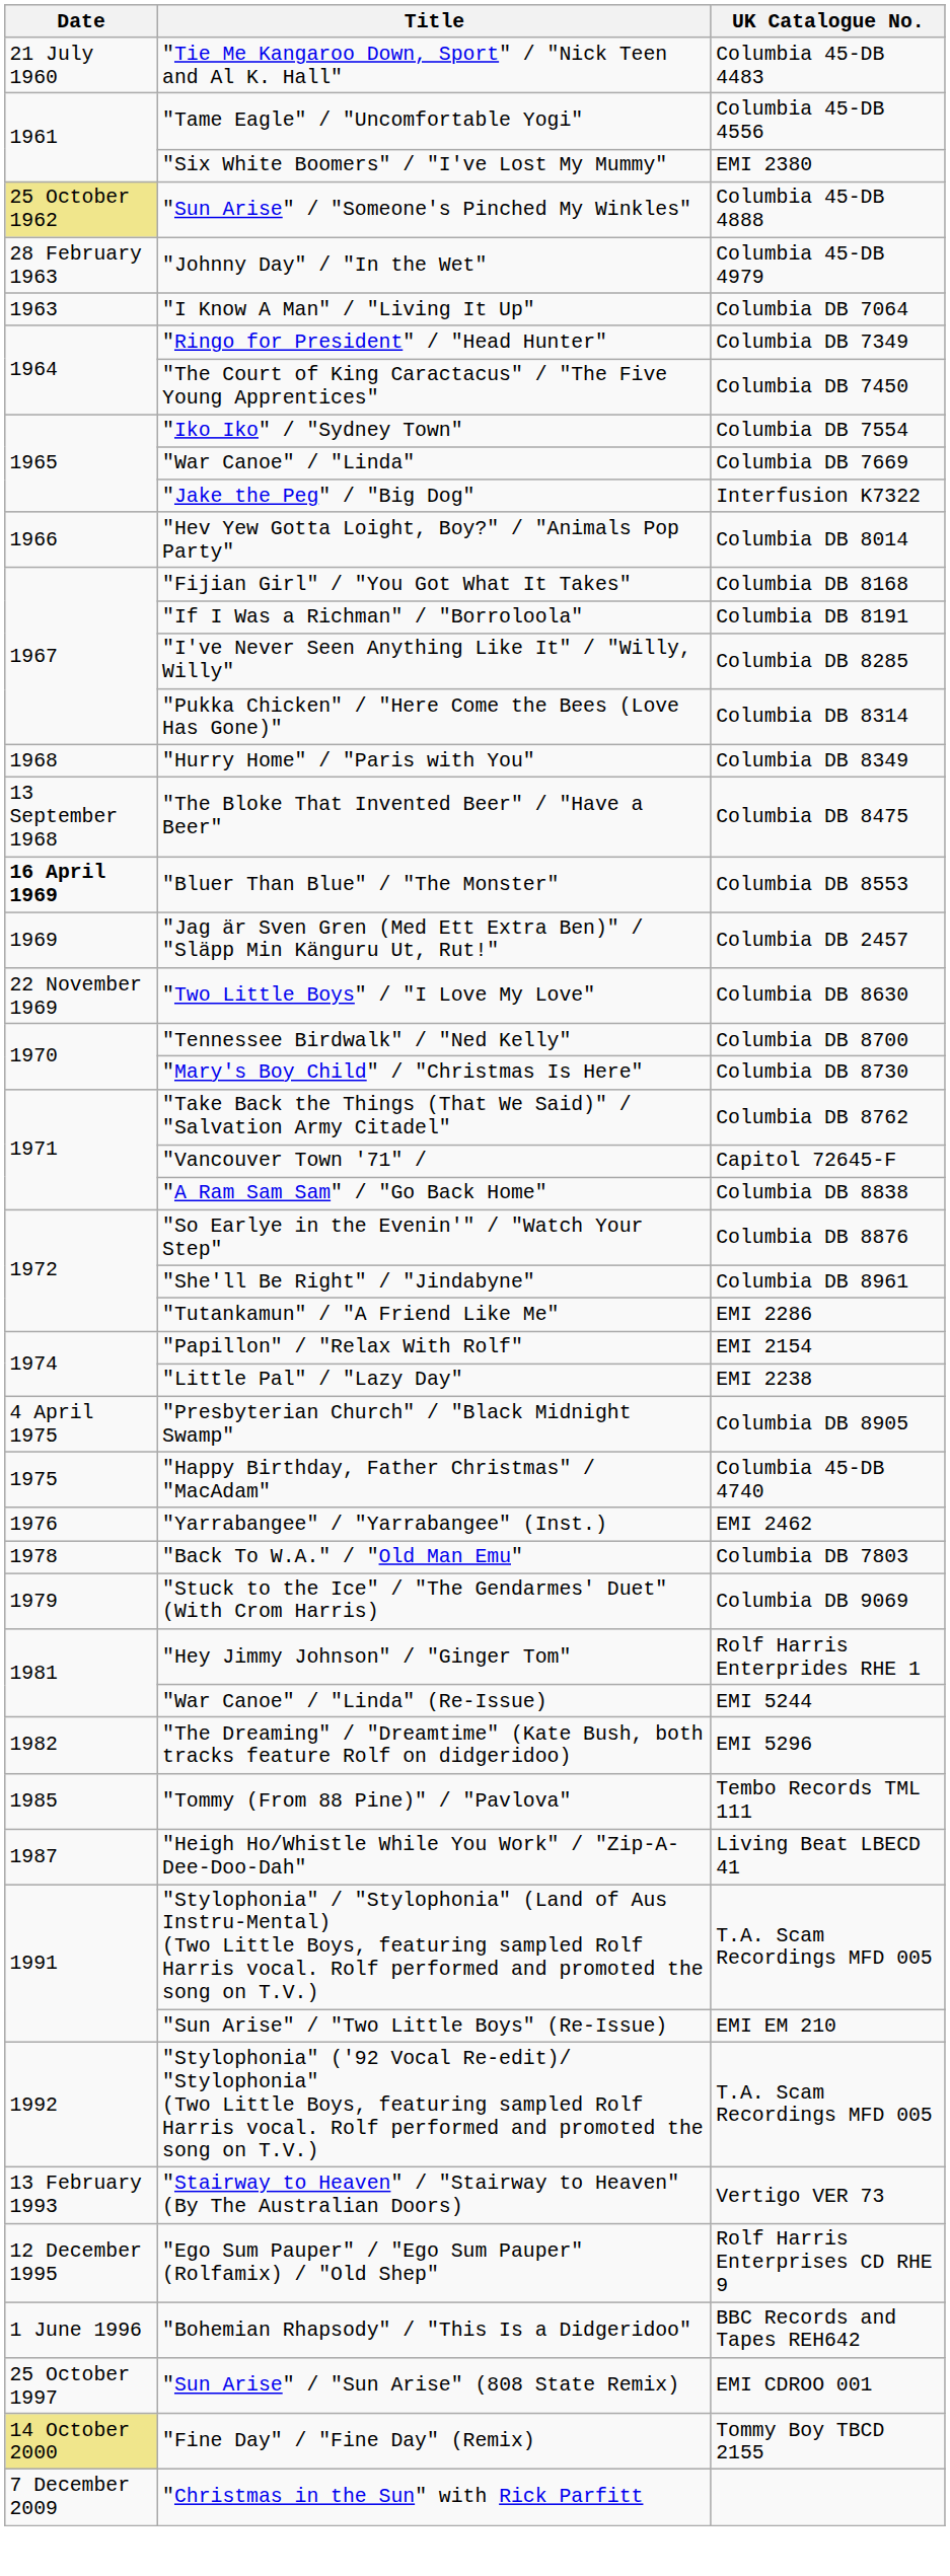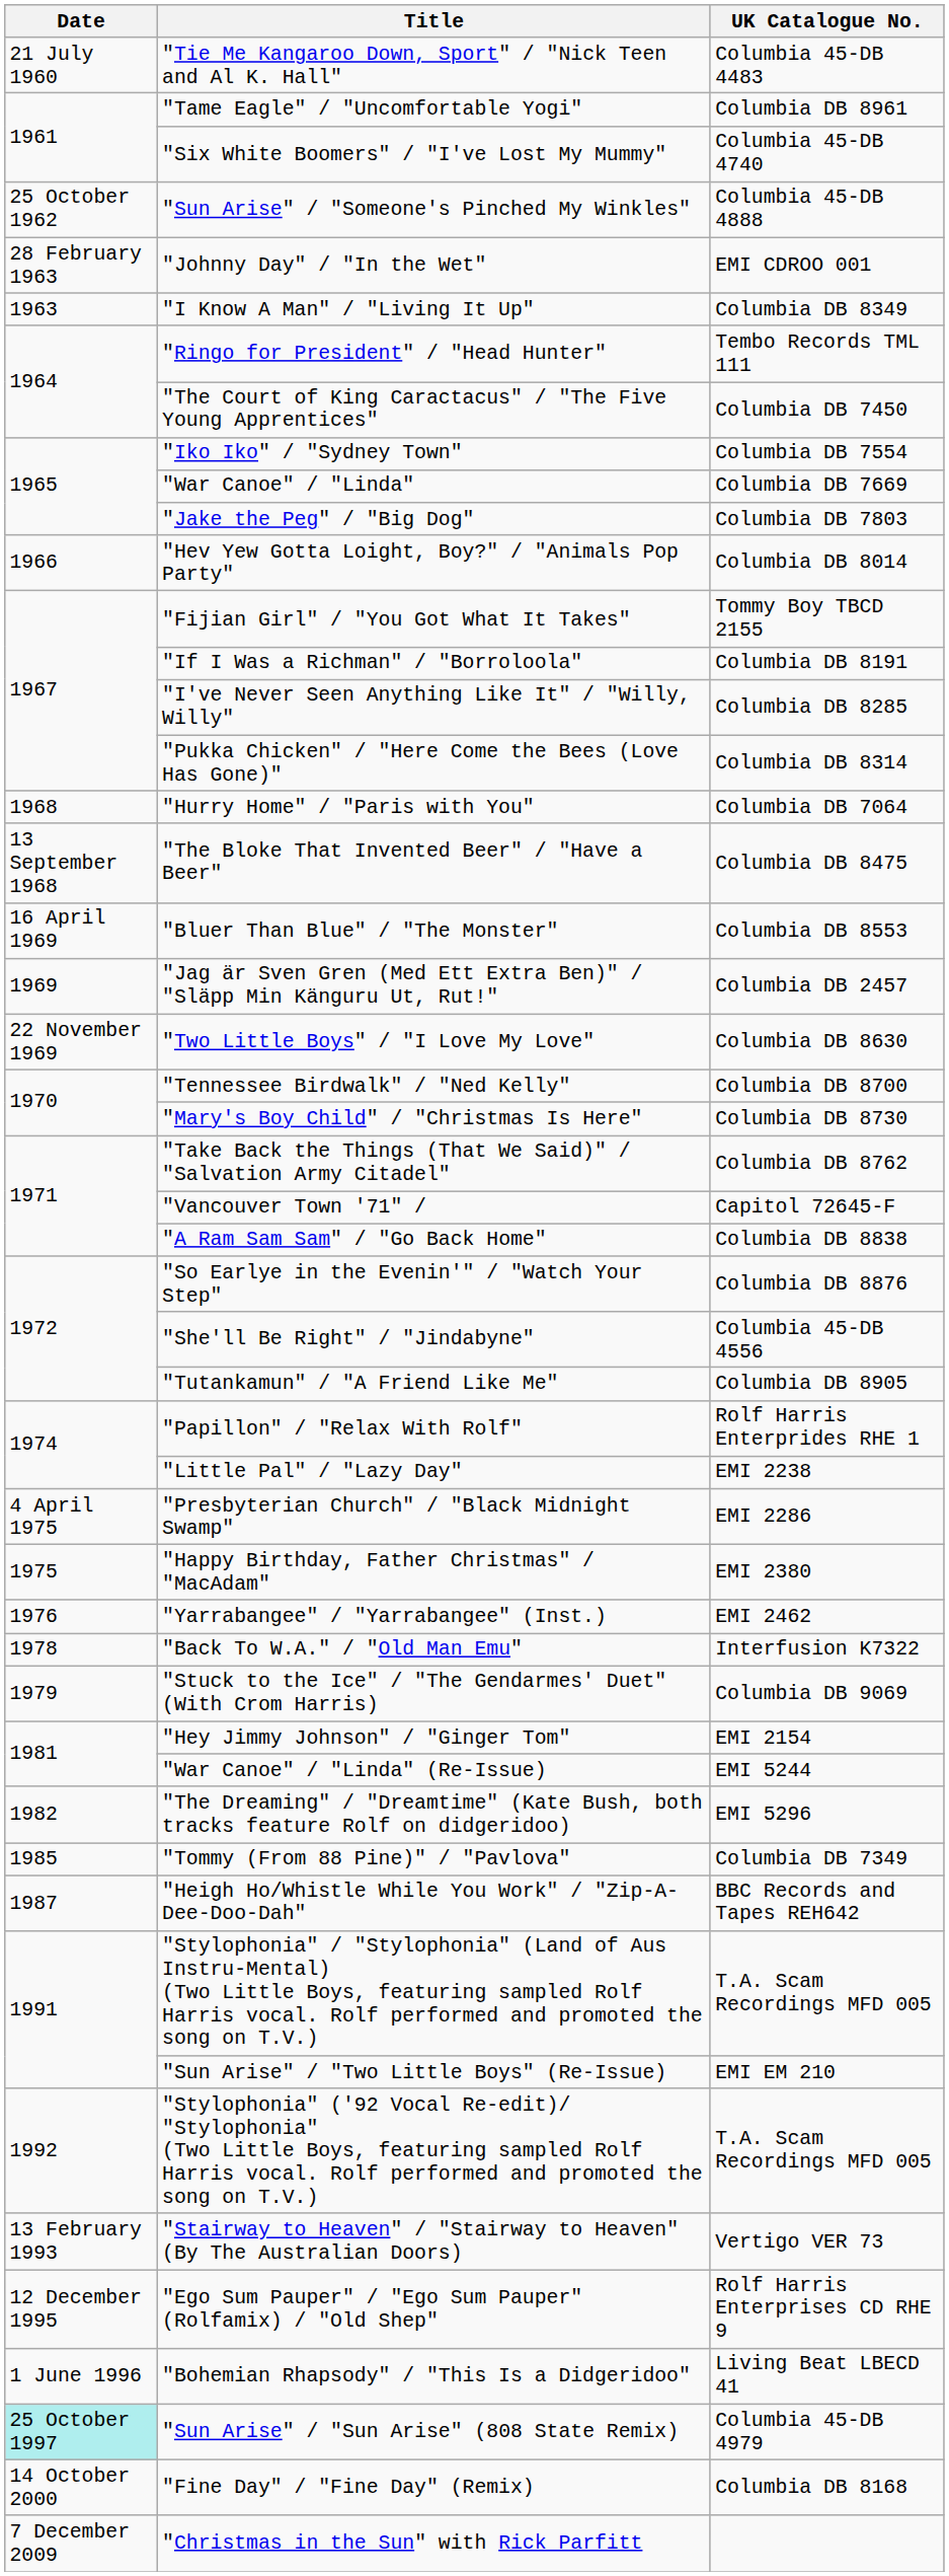 <table class="wikitable">
 <tr>
 <th>Date</th>
 <th>Title</th>
 <th>UK Catalogue No.</th>
 </tr>
 <tr>
 <td>21 July 1960</td>
 <td>"<a href='#'>Tie Me Kangaroo Down, Sport</a>" / "Nick Teen and Al K. Hall"</td>
 <td>Columbia 45-DB 4483</td>
 </tr>
 <tr>
 <td rowspan="2">1961</td>
 <td>"Tame Eagle" / "Uncomfortable Yogi"</td>
-<td>Columbia 45-DB 4556</td>
+<td>Columbia DB 8961</td>
 </tr>
 <tr>
 <td>"Six White Boomers" / "I've Lost My Mummy"</td>
-<td>EMI 2380</td>
+<td>Columbia 45-DB 4740</td>
 </tr>
 <tr>
-<td style="background: khaki;">25 October 1962</td>
+<td>25 October 1962</td>
 <td>"<a href='#'>Sun Arise</a>" / "Someone's Pinched My Winkles"</td>
 <td>Columbia 45-DB 4888</td>
 </tr>
 <tr>
 <td>28 February 1963</td>
 <td>"Johnny Day" / "In the Wet"</td>
-<td>Columbia 45-DB 4979</td>
+<td>EMI CDROO 001</td>
 </tr>
 <tr>
 <td>1963</td>
 <td>"I Know A Man" / "Living It Up"</td>
-<td>Columbia DB 7064</td>
+<td>Columbia DB 8349</td>
 </tr>
 <tr>
 <td rowspan="2">1964</td>
 <td>"<a href='#'>Ringo for President</a>" / "Head Hunter"</td>
-<td>Columbia DB 7349</td>
+<td>Tembo Records TML 111</td>
 </tr>
 <tr>
 <td>"The Court of King Caractacus" / "The Five Young Apprentices"</td>
 <td>Columbia DB 7450</td>
 </tr>
 <tr>
 <td rowspan="3">1965</td>
 <td>"<a href='#'>Iko Iko</a>" / "Sydney Town"</td>
 <td>Columbia DB 7554</td>
 </tr>
 <tr>
 <td>"War Canoe" / "Linda"</td>
 <td>Columbia DB 7669</td>
 </tr>
 <tr>
 <td>"<a href='#'>Jake the Peg</a>" / "Big Dog"</td>
-<td>Interfusion K7322</td>
+<td>Columbia DB 7803</td>
 </tr>
 <tr>
 <td>1966</td>
 <td>"Hev Yew Gotta Loight, Boy?" / "Animals Pop Party"</td>
 <td>Columbia DB 8014</td>
 </tr>
 <tr>
 <td rowspan="4">1967</td>
 <td>"Fijian Girl" / "You Got What It Takes"</td>
-<td>Columbia DB 8168</td>
+<td>Tommy Boy TBCD 2155</td>
 </tr>
 <tr>
 <td>"If I Was a Richman" / "Borroloola"</td>
 <td>Columbia DB 8191</td>
 </tr>
 <tr>
 <td>"I've Never Seen Anything Like It" / "Willy, Willy"</td>
 <td>Columbia DB 8285</td>
 </tr>
 <tr>
 <td>"Pukka Chicken" / "Here Come the Bees (Love Has Gone)"</td>
 <td>Columbia DB 8314</td>
 </tr>
 <tr>
 <td>1968</td>
 <td>"Hurry Home" / "Paris with You"</td>
-<td>Columbia DB 8349</td>
+<td>Columbia DB 7064</td>
 </tr>
 <tr>
 <td>13 September 1968</td>
 <td>"The Bloke That Invented Beer" / "Have a Beer"</td>
 <td>Columbia DB 8475</td>
 </tr>
 <tr>
-<td><strong>16 April 1969</strong></td>
+<td>16 April 1969</td>
 <td>"Bluer Than Blue" / "The Monster"</td>
 <td>Columbia DB 8553</td>
 </tr>
 <tr>
 <td>1969</td>
 <td>"Jag är Sven Gren (Med Ett Extra Ben)" / "Släpp Min Känguru Ut, Rut!"</td>
 <td>Columbia DB 2457</td>
 </tr>
 <tr>
 <td>22 November 1969</td>
 <td>"<a href='#'>Two Little Boys</a>" / "I Love My Love"</td>
 <td>Columbia DB 8630</td>
 </tr>
 <tr>
 <td rowspan="2">1970</td>
 <td>"Tennessee Birdwalk" / "Ned Kelly"</td>
 <td>Columbia DB 8700</td>
 </tr>
 <tr>
 <td>"<a href='#'>Mary's Boy Child</a>" / "Christmas Is Here"</td>
 <td>Columbia DB 8730</td>
 </tr>
 <tr>
 <td rowspan="3">1971</td>
 <td>"Take Back the Things (That We Said)" / "Salvation Army Citadel"</td>
 <td>Columbia DB 8762</td>
 </tr>
 <tr>
 <td>"Vancouver Town '71" /</td>
 <td>Capitol 72645-F</td>
 </tr>
 <tr>
 <td>"<a href='#'>A Ram Sam Sam</a>" / "Go Back Home"</td>
 <td>Columbia DB 8838</td>
 </tr>
 <tr>
 <td rowspan="3">1972</td>
 <td>"So Earlye in the Evenin'" / "Watch Your Step"</td>
 <td>Columbia DB 8876</td>
 </tr>
 <tr>
 <td>"She'll Be Right" / "Jindabyne"</td>
-<td>Columbia DB 8961</td>
+<td>Columbia 45-DB 4556</td>
 </tr>
 <tr>
 <td>"Tutankamun" / "A Friend Like Me"</td>
-<td>EMI 2286</td>
+<td>Columbia DB 8905</td>
 </tr>
 <tr>
 <td rowspan="2">1974</td>
 <td>"Papillon" / "Relax With Rolf"</td>
-<td>EMI 2154</td>
+<td>Rolf Harris Enterprides RHE 1</td>
 </tr>
 <tr>
 <td>"Little Pal" / "Lazy Day"</td>
 <td>EMI 2238</td>
 </tr>
 <tr>
 <td>4 April 1975</td>
 <td>"Presbyterian Church" / "Black Midnight Swamp"</td>
-<td>Columbia DB 8905</td>
+<td>EMI 2286</td>
 </tr>
 <tr>
 <td>1975</td>
 <td>"Happy Birthday, Father Christmas" / "MacAdam"</td>
-<td>Columbia 45-DB 4740</td>
+<td>EMI 2380</td>
 </tr>
 <tr>
 <td>1976</td>
 <td>"Yarrabangee" / "Yarrabangee" (Inst.)</td>
 <td>EMI 2462</td>
 </tr>
 <tr>
 <td>1978</td>
 <td>"Back To W.A." / "<a href='#'>Old Man Emu</a>"</td>
-<td>Columbia DB 7803</td>
+<td>Interfusion K7322</td>
 </tr>
 <tr>
 <td>1979</td>
 <td>"Stuck to the Ice" / "The Gendarmes' Duet" (With Crom Harris)</td>
 <td>Columbia DB 9069</td>
 </tr>
 <tr>
 <td rowspan="2">1981</td>
 <td>"Hey Jimmy Johnson" / "Ginger Tom"</td>
-<td>Rolf Harris Enterprides RHE 1</td>
+<td>EMI 2154</td>
 </tr>
 <tr>
 <td>"War Canoe" / "Linda" (Re-Issue)</td>
 <td>EMI 5244</td>
 </tr>
 <tr>
 <td>1982</td>
 <td>"The Dreaming" / "Dreamtime" (Kate Bush, both tracks feature Rolf on didgeridoo)</td>
 <td>EMI 5296</td>
 </tr>
 <tr>
 <td>1985</td>
 <td>"Tommy (From 88 Pine)" / "Pavlova"</td>
-<td>Tembo Records TML 111</td>
+<td>Columbia DB 7349</td>
 </tr>
 <tr>
 <td>1987</td>
 <td>"Heigh Ho/Whistle While You Work" / "Zip-A-Dee-Doo-Dah"</td>
-<td>Living Beat LBECD 41</td>
+<td>BBC Records and Tapes REH642</td>
 </tr>
 <tr>
 <td rowspan="2">1991</td>
 <td>"Stylophonia" / "Stylophonia" (Land of Aus Instru-Mental)<br>(Two Little Boys, featuring sampled Rolf Harris vocal. Rolf performed and promoted the song on T.V.)</td>
 <td>T.A. Scam Recordings MFD 005</td>
 </tr>
 <tr>
 <td>"Sun Arise" / "Two Little Boys" (Re-Issue)</td>
 <td>EMI EM 210</td>
 </tr>
 <tr>
 <td>1992</td>
 <td>"Stylophonia"  ('92 Vocal Re-edit)/ "Stylophonia"<br>(Two Little Boys, featuring sampled Rolf Harris vocal. Rolf performed and promoted the song on T.V.)</td>
 <td>T.A. Scam Recordings MFD 005</td>
 </tr>
 <tr>
 <td>13 February 1993</td>
 <td>"<a href='#'>Stairway to Heaven</a>" / "Stairway to Heaven" (By The Australian Doors)</td>
 <td>Vertigo VER 73</td>
 </tr>
 <tr>
 <td>12 December 1995</td>
 <td>"Ego Sum Pauper" / "Ego Sum Pauper" (Rolfamix) / "Old Shep"</td>
 <td>Rolf Harris Enterprises CD RHE 9</td>
 </tr>
 <tr>
 <td>1 June 1996</td>
 <td>"Bohemian Rhapsody" / "This Is a Didgeridoo"</td>
-<td>BBC Records and Tapes REH642</td>
+<td>Living Beat LBECD 41</td>
 </tr>
 <tr>
-<td>25 October 1997</td>
+<td style="background: paleturquoise;">25 October 1997</td>
 <td>"<a href='#'>Sun Arise</a>" / "Sun Arise" (808 State Remix)</td>
-<td>EMI CDROO 001</td>
+<td>Columbia 45-DB 4979</td>
 </tr>
 <tr>
-<td style="background: khaki;">14 October 2000</td>
+<td>14 October 2000</td>
 <td>"Fine Day" / "Fine Day" (Remix)</td>
-<td>Tommy Boy TBCD 2155</td>
+<td>Columbia DB 8168</td>
 </tr>
 <tr>
 <td>7 December 2009</td>
 <td>"<a href='#'>Christmas in the Sun</a>" with <a href='#'>Rick Parfitt</a></td>
 <td></td>
 </tr>
 </table>
